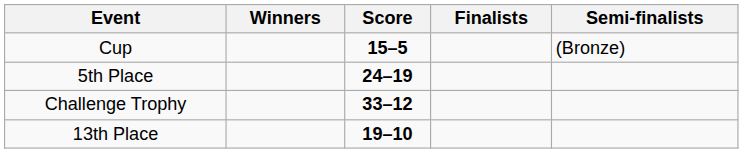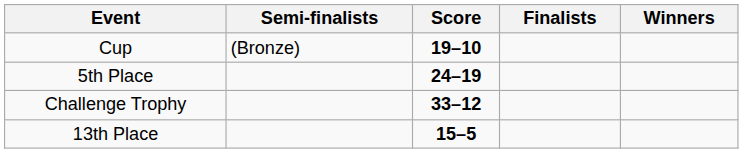 <table class="wikitable" width=650 style="text-align: center">
 <tr>
 <th>Event</th>
-<th>Winners</th>
+<th>Semi-finalists</th>
 <th>Score</th>
 <th>Finalists</th>
-<th>Semi-finalists</th>
+<th>Winners</th>
 </tr>
 <tr>
 <td>Cup</td>
+<td align=left> (Bronze)<br></td>
+<td><strong>19–10</strong></td>
+<td align=left></td>
 <td align=left><strong></strong></td>
-<td><strong>15–5</strong></td>
-<td align=left></td>
-<td align=left> (Bronze)<br></td>
 </tr>
 <tr>
 <td>5th Place</td>
-<td align=left><strong></strong></td>
+<td align=left><br></td>
 <td><strong>24–19</strong></td>
 <td align=left></td>
-<td align=left><br></td>
+<td align=left><strong></strong></td>
 </tr>
 <tr>
 <td>Challenge Trophy</td>
-<td align=left><strong></strong></td>
+<td align=left><br></td>
 <td><strong>33–12</strong></td>
 <td align=left></td>
-<td align=left><br></td>
+<td align=left><strong></strong></td>
 </tr>
 <tr>
 <td>13th Place</td>
+<td align=left><br></td>
+<td><strong>15–5</strong></td>
+<td align=left></td>
 <td align=left><strong></strong></td>
-<td><strong>19–10</strong></td>
-<td align=left></td>
-<td align=left><br></td>
 </tr>
 </table>
